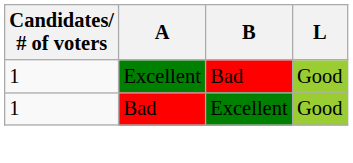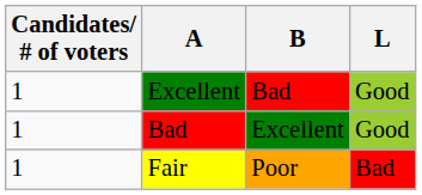 <table class="wikitable">
 <tr>
 <th>Candidates/<br># of voters</th>
 <th>A</th>
 <th>B</th>
 <th>L</th>
 </tr>
 <tr>
 <td>1</td>
 <td bgcolor="green">Excellent</td>
 <td bgcolor="red">Bad</td>
 <td bgcolor="YellowGreen">Good</td>
 </tr>
 <tr>
 <td>1</td>
 <td bgcolor="red">Bad</td>
 <td bgcolor="green">Excellent</td>
 <td bgcolor="YellowGreen">Good</td>
 </tr>
+<tr>
+<td>1</td>
+<td bgcolor="yellow">Fair</td>
+<td bgcolor="orange">Poor</td>
+<td bgcolor="red">Bad</td>
+</tr>
 </table>
